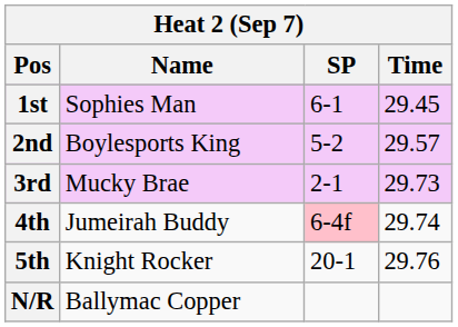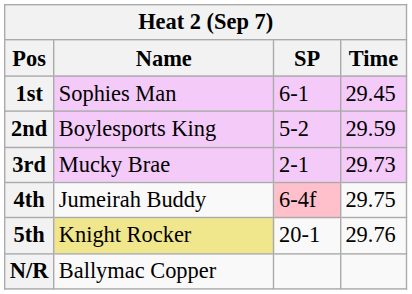 <table class="wikitable">
 <tr>
 <th colspan="6">Heat 2 (Sep 7)</th>
 </tr>
 <tr>
 <th width=20>Pos</th>
 <th width=150>Name</th>
 <th width=40>SP</th>
 <th width=40>Time</th>
 </tr>
 <tr style="background: #f4caf9;">
 <th>1st</th>
 <td>Sophies Man</td>
 <td>6-1</td>
 <td>29.45</td>
 </tr>
 <tr style="background: #f4caf9;">
 <th>2nd</th>
 <td>Boylesports King</td>
 <td>5-2</td>
-<td>29.57</td>
+<td>29.59</td>
 </tr>
 <tr style="background: #f4caf9;">
 <th>3rd</th>
 <td>Mucky Brae</td>
 <td>2-1</td>
 <td>29.73</td>
 </tr>
 <tr>
 <th>4th</th>
 <td>Jumeirah Buddy</td>
 <td style="background: pink;">6-4f</td>
-<td>29.74</td>
+<td>29.75</td>
 </tr>
 <tr>
 <th>5th</th>
-<td>Knight Rocker</td>
+<td style="background: khaki;">Knight Rocker</td>
 <td>20-1</td>
 <td>29.76</td>
 </tr>
 <tr>
 <th>N/R</th>
 <td>Ballymac Copper</td>
 <td></td>
 <td></td>
 </tr>
 </table>
